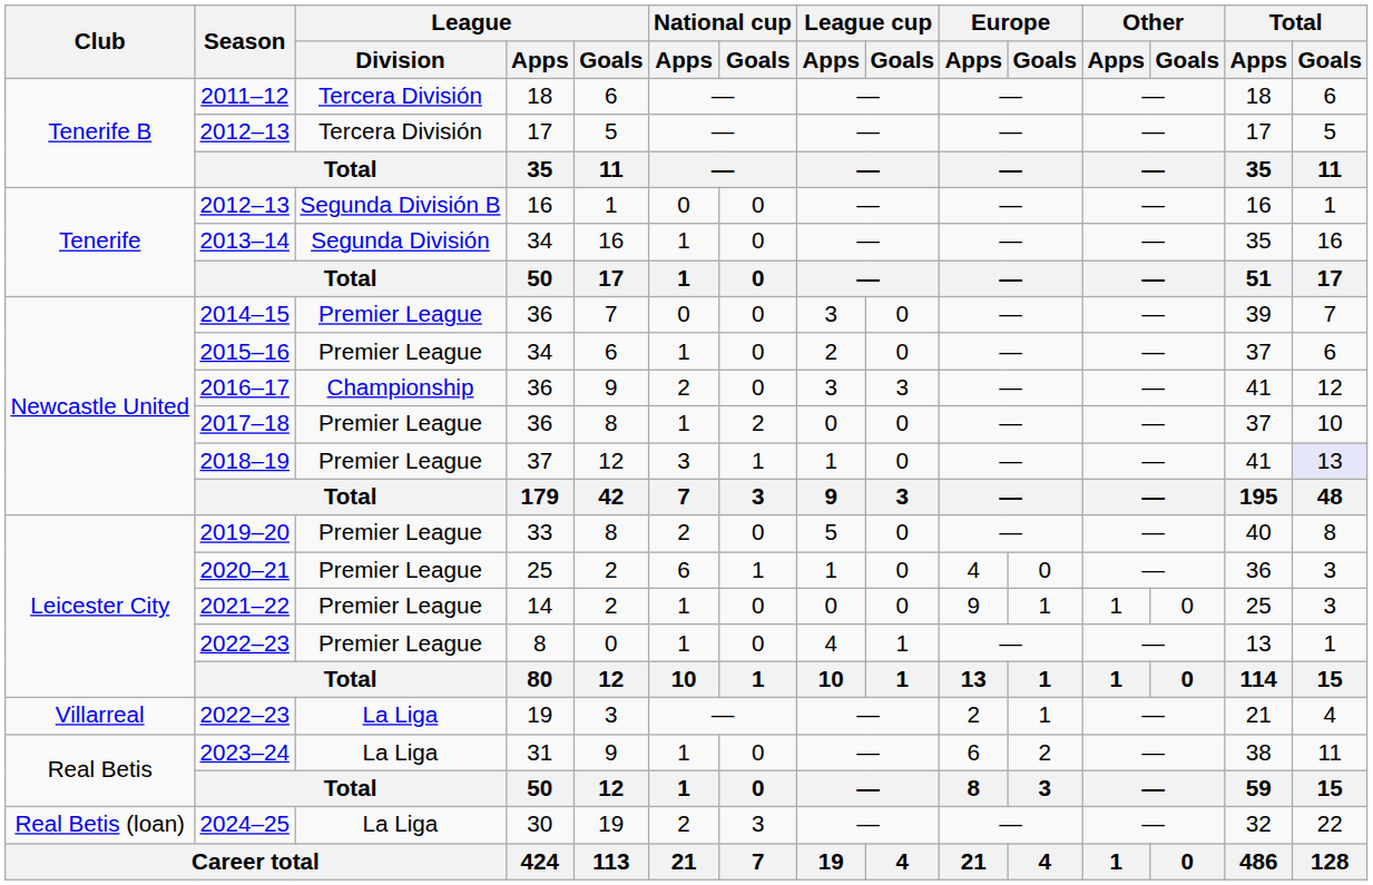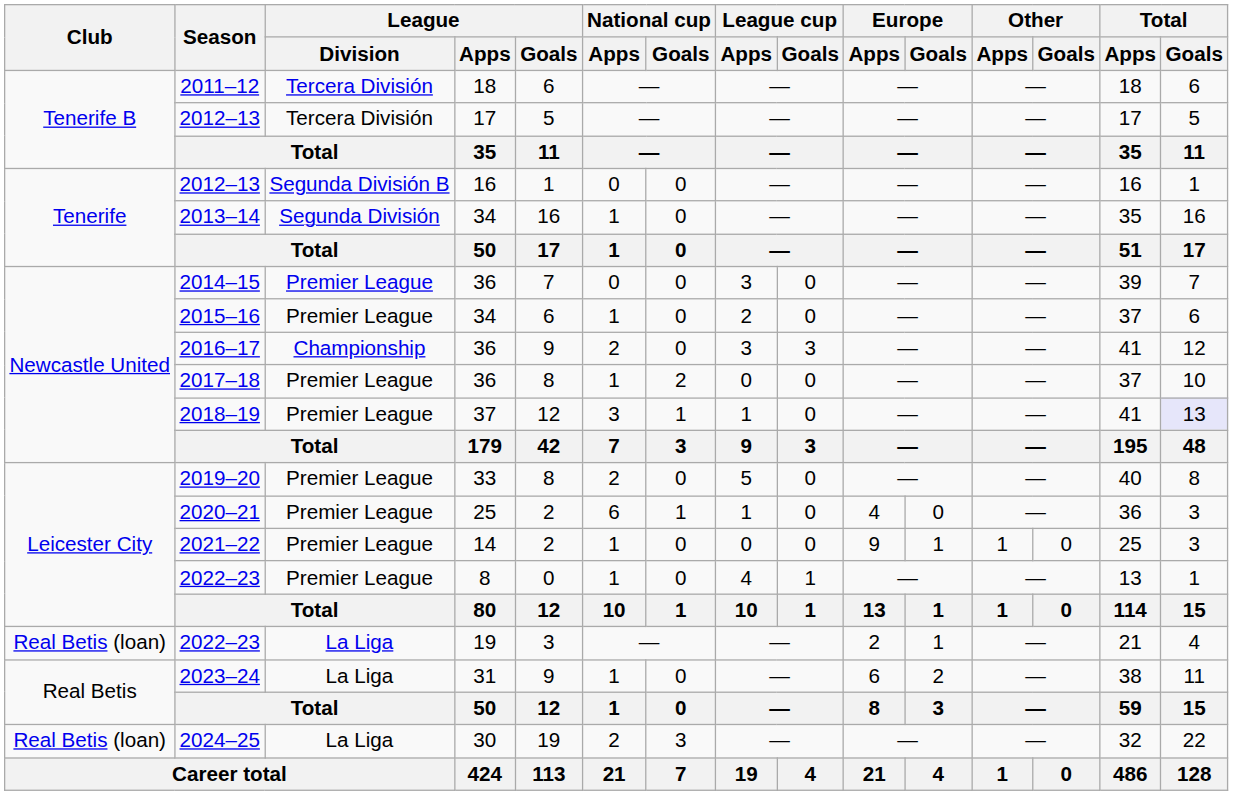 <table class="wikitable" style="text-align:center">
 <tr>
 <th rowspan="2">Club</th>
 <th rowspan="2">Season</th>
 <th colspan="3">League</th>
 <th colspan="2">National cup</th>
 <th colspan="2">League cup</th>
 <th colspan="2">Europe</th>
 <th colspan="2">Other</th>
 <th colspan="2">Total</th>
 </tr>
 <tr>
 <th>Division</th>
 <th>Apps</th>
 <th>Goals</th>
 <th>Apps</th>
 <th>Goals</th>
 <th>Apps</th>
 <th>Goals</th>
 <th>Apps</th>
 <th>Goals</th>
 <th>Apps</th>
 <th>Goals</th>
 <th>Apps</th>
 <th>Goals</th>
 </tr>
 <tr>
 <td rowspan="3"><a href='#'>Tenerife B</a></td>
 <td><a href='#'>2011–12</a></td>
 <td><a href='#'>Tercera División</a></td>
 <td>18</td>
 <td>6</td>
 <td colspan="2">—</td>
 <td colspan="2">—</td>
 <td colspan="2">—</td>
 <td colspan="2">—</td>
 <td>18</td>
 <td>6</td>
 </tr>
 <tr>
 <td><a href='#'>2012–13</a></td>
 <td>Tercera División</td>
 <td>17</td>
 <td>5</td>
 <td colspan="2">—</td>
 <td colspan="2">—</td>
 <td colspan="2">—</td>
 <td colspan="2">—</td>
 <td>17</td>
 <td>5</td>
 </tr>
 <tr>
 <th colspan="2">Total</th>
 <th>35</th>
 <th>11</th>
 <th colspan="2">—</th>
 <th colspan="2">—</th>
 <th colspan="2">—</th>
 <th colspan="2">—</th>
 <th>35</th>
 <th>11</th>
 </tr>
 <tr>
 <td rowspan="3"><a href='#'>Tenerife</a></td>
 <td><a href='#'>2012–13</a></td>
 <td><a href='#'>Segunda División B</a></td>
 <td>16</td>
 <td>1</td>
 <td>0</td>
 <td>0</td>
 <td colspan="2">—</td>
 <td colspan="2">—</td>
 <td colspan="2">—</td>
 <td>16</td>
 <td>1</td>
 </tr>
 <tr>
 <td><a href='#'>2013–14</a></td>
 <td><a href='#'>Segunda División</a></td>
 <td>34</td>
 <td>16</td>
 <td>1</td>
 <td>0</td>
 <td colspan="2">—</td>
 <td colspan="2">—</td>
 <td colspan="2">—</td>
 <td>35</td>
 <td>16</td>
 </tr>
 <tr>
 <th colspan="2">Total</th>
 <th>50</th>
 <th>17</th>
 <th>1</th>
 <th>0</th>
 <th colspan="2">—</th>
 <th colspan="2">—</th>
 <th colspan="2">—</th>
 <th>51</th>
 <th>17</th>
 </tr>
 <tr>
 <td rowspan="6"><a href='#'>Newcastle United</a></td>
 <td><a href='#'>2014–15</a></td>
 <td><a href='#'>Premier League</a></td>
 <td>36</td>
 <td>7</td>
 <td>0</td>
 <td>0</td>
 <td>3</td>
 <td>0</td>
 <td colspan="2">—</td>
 <td colspan="2">—</td>
 <td>39</td>
 <td>7</td>
 </tr>
 <tr>
 <td><a href='#'>2015–16</a></td>
 <td>Premier League</td>
 <td>34</td>
 <td>6</td>
 <td>1</td>
 <td>0</td>
 <td>2</td>
 <td>0</td>
 <td colspan="2">—</td>
 <td colspan="2">—</td>
 <td>37</td>
 <td>6</td>
 </tr>
 <tr>
 <td><a href='#'>2016–17</a></td>
 <td><a href='#'>Championship</a></td>
 <td>36</td>
 <td>9</td>
 <td>2</td>
 <td>0</td>
 <td>3</td>
 <td>3</td>
 <td colspan="2">—</td>
 <td colspan="2">—</td>
 <td>41</td>
 <td>12</td>
 </tr>
 <tr>
 <td><a href='#'>2017–18</a></td>
 <td>Premier League</td>
 <td>36</td>
 <td>8</td>
 <td>1</td>
 <td>2</td>
 <td>0</td>
 <td>0</td>
 <td colspan="2">—</td>
 <td colspan="2">—</td>
 <td>37</td>
 <td>10</td>
 </tr>
 <tr>
 <td><a href='#'>2018–19</a></td>
 <td>Premier League</td>
 <td>37</td>
 <td>12</td>
 <td>3</td>
 <td>1</td>
 <td>1</td>
 <td>0</td>
 <td colspan="2">—</td>
 <td colspan="2">—</td>
 <td>41</td>
 <td style="background: lavender;">13</td>
 </tr>
 <tr>
 <th colspan="2">Total</th>
 <th>179</th>
 <th>42</th>
 <th>7</th>
 <th>3</th>
 <th>9</th>
 <th>3</th>
 <th colspan="2">—</th>
 <th colspan="2">—</th>
 <th>195</th>
 <th>48</th>
 </tr>
 <tr>
 <td rowspan="5"><a href='#'>Leicester City</a></td>
 <td><a href='#'>2019–20</a></td>
 <td>Premier League</td>
 <td>33</td>
 <td>8</td>
 <td>2</td>
 <td>0</td>
 <td>5</td>
 <td>0</td>
 <td colspan="2">—</td>
 <td colspan="2">—</td>
 <td>40</td>
 <td>8</td>
 </tr>
 <tr>
 <td><a href='#'>2020–21</a></td>
 <td>Premier League</td>
 <td>25</td>
 <td>2</td>
 <td>6</td>
 <td>1</td>
 <td>1</td>
 <td>0</td>
 <td>4</td>
 <td>0</td>
 <td colspan="2">—</td>
 <td>36</td>
 <td>3</td>
 </tr>
 <tr>
 <td><a href='#'>2021–22</a></td>
 <td>Premier League</td>
 <td>14</td>
 <td>2</td>
 <td>1</td>
 <td>0</td>
 <td>0</td>
 <td>0</td>
 <td>9</td>
 <td>1</td>
 <td>1</td>
 <td>0</td>
 <td>25</td>
 <td>3</td>
 </tr>
 <tr>
 <td><a href='#'>2022–23</a></td>
 <td>Premier League</td>
 <td>8</td>
 <td>0</td>
 <td>1</td>
 <td>0</td>
 <td>4</td>
 <td>1</td>
 <td colspan="2">—</td>
 <td colspan="2">—</td>
 <td>13</td>
 <td>1</td>
 </tr>
 <tr>
 <th colspan="2">Total</th>
 <th>80</th>
 <th>12</th>
 <th>10</th>
 <th>1</th>
 <th>10</th>
 <th>1</th>
 <th>13</th>
 <th>1</th>
 <th>1</th>
 <th>0</th>
 <th>114</th>
 <th>15</th>
 </tr>
 <tr>
-<td><a href='#'>Villarreal</a></td>
+<td><a href='#'>Real Betis</a> (loan)</td>
 <td><a href='#'>2022–23</a></td>
 <td><a href='#'>La Liga</a></td>
 <td>19</td>
 <td>3</td>
 <td colspan="2">—</td>
 <td colspan="2">—</td>
 <td>2</td>
 <td>1</td>
 <td colspan="2">—</td>
 <td>21</td>
 <td>4</td>
 </tr>
 <tr>
 <td rowspan="2">Real Betis</td>
 <td><a href='#'>2023–24</a></td>
 <td>La Liga</td>
 <td>31</td>
 <td>9</td>
 <td>1</td>
 <td>0</td>
 <td colspan="2">—</td>
 <td>6</td>
 <td>2</td>
 <td colspan="2">—</td>
 <td>38</td>
 <td>11</td>
 </tr>
 <tr>
 <th colspan="2">Total</th>
 <th>50</th>
 <th>12</th>
 <th>1</th>
 <th>0</th>
 <th colspan="2">—</th>
 <th>8</th>
 <th>3</th>
 <th colspan="2">—</th>
 <th>59</th>
 <th>15</th>
 </tr>
 <tr>
 <td><a href='#'>Real Betis</a> (loan)</td>
 <td><a href='#'>2024–25</a></td>
 <td>La Liga</td>
 <td>30</td>
 <td>19</td>
 <td>2</td>
 <td>3</td>
 <td colspan="2">—</td>
 <td colspan="2">—</td>
 <td colspan="2">—</td>
 <td>32</td>
 <td>22</td>
 </tr>
 <tr>
 <th colspan="3">Career total</th>
 <th>424</th>
 <th>113</th>
 <th>21</th>
 <th>7</th>
 <th>19</th>
 <th>4</th>
 <th>21</th>
 <th>4</th>
 <th>1</th>
 <th>0</th>
 <th>486</th>
 <th>128</th>
 </tr>
 </table>
